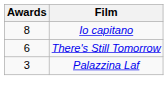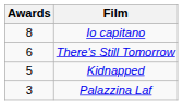 <table class="wikitable plainrowheaders" rowspan=2 style="text-align: center;" border="2" background: #f6e39c;>
 <tr>
 <th scope="col" style="width:55px;">Awards</th>
 <th scope="col" style="text-align:center;">Film</th>
 </tr>
 <tr>
 <td>8</td>
 <td><em><a href='#'>Io capitano</a></em></td>
 </tr>
 <tr>
 <td>6</td>
 <td><em><a href='#'>There's Still Tomorrow</a></em></td>
 </tr>
 <tr>
+<td>5</td>
+<td><em><a href='#'>Kidnapped</a></em></td>
+</tr>
+<tr>
 <td>3</td>
 <td><em><a href='#'>Palazzina Laf</a></em></td>
 </tr>
 </table>
